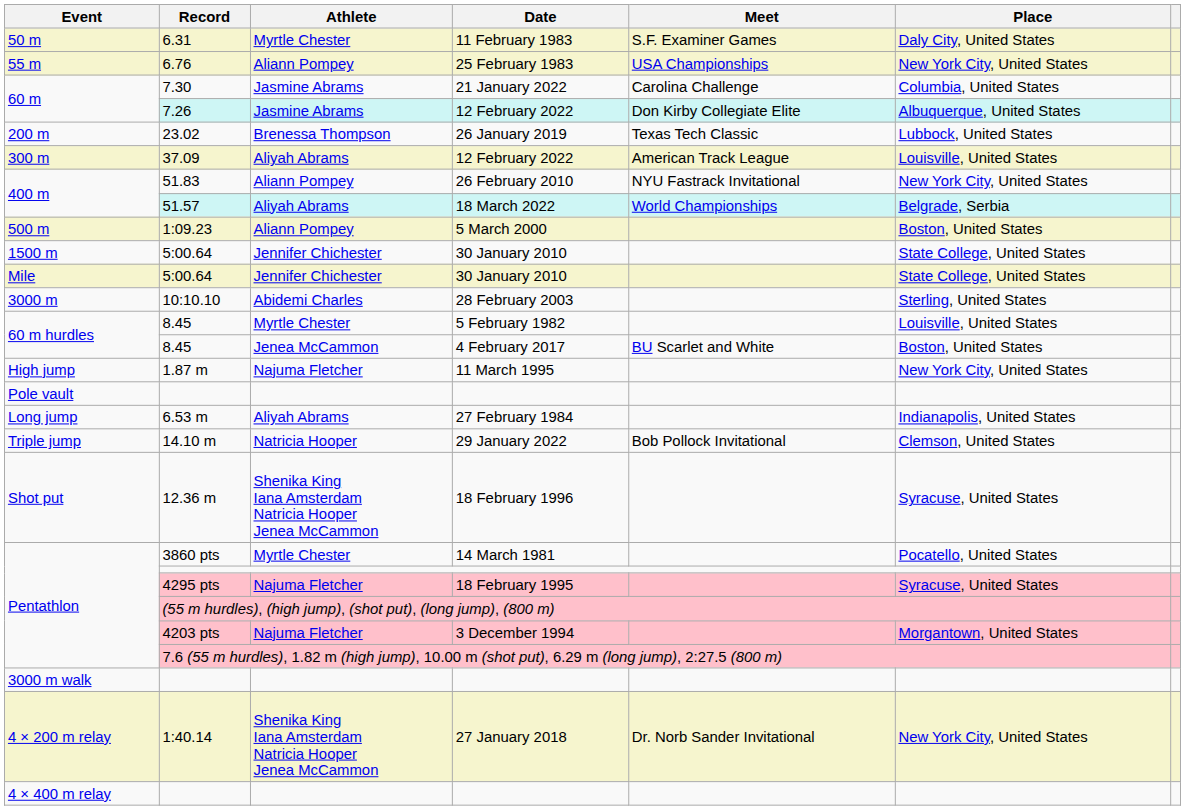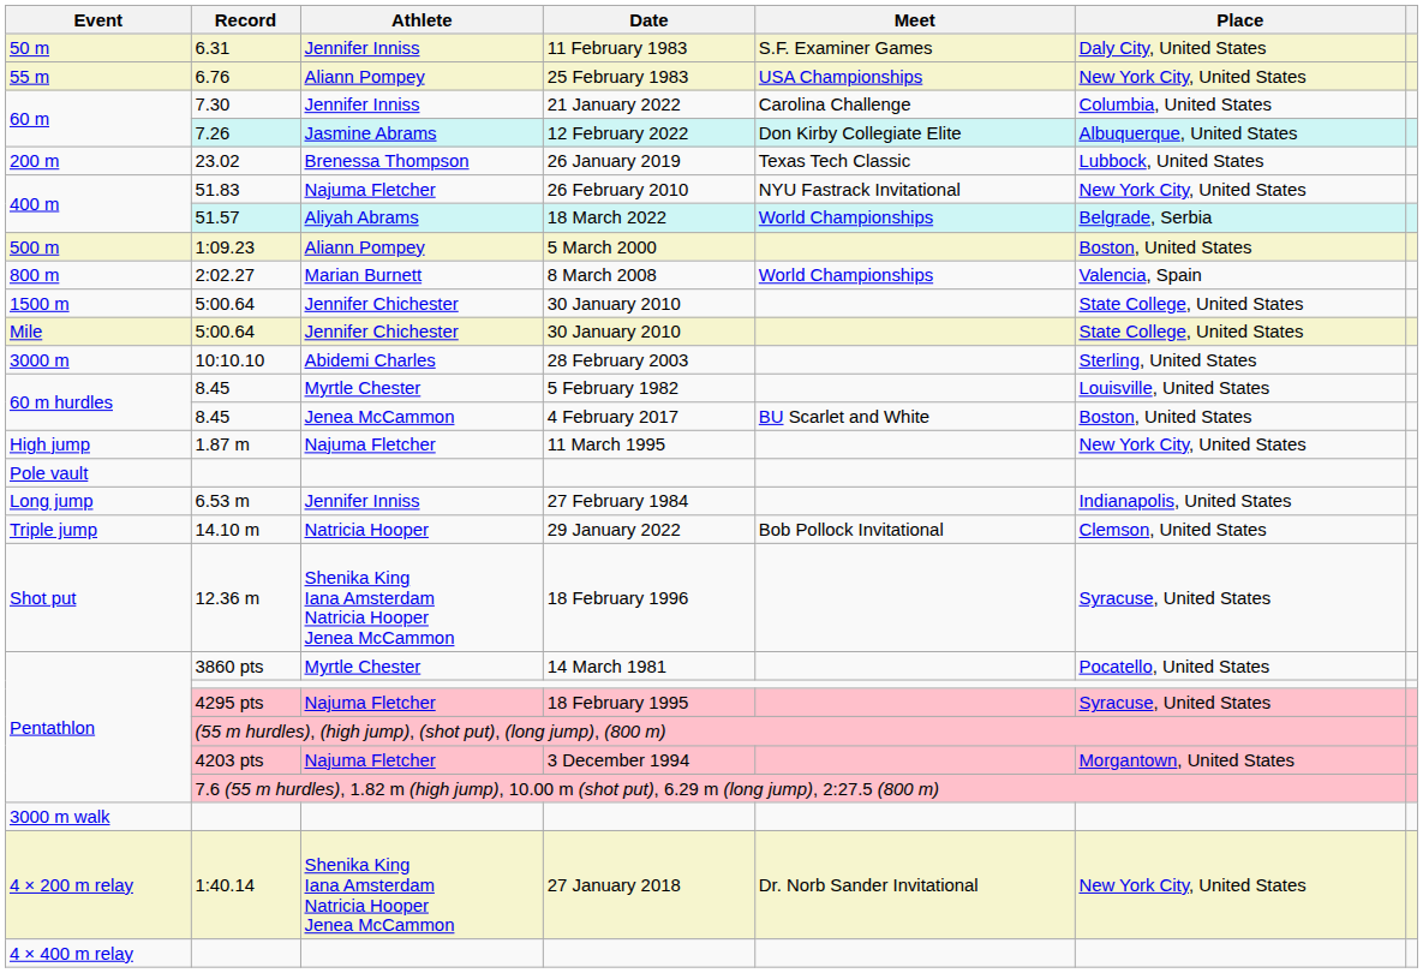 <table class="wikitable" style="font-size:95%; width: 95%;">
 <tr>
 <th>Event</th>
 <th>Record</th>
 <th>Athlete</th>
 <th>Date</th>
 <th>Meet</th>
 <th>Place</th>
 <th></th>
 </tr>
 <tr style="background:#f6F5CE;">
 <td><a href='#'>50 m</a></td>
 <td>6.31</td>
-<td><a href='#'>Myrtle Chester</a></td>
+<td><a href='#'>Jennifer Inniss</a></td>
 <td>11 February 1983</td>
 <td>S.F. Examiner Games</td>
 <td><a href='#'>Daly City</a>, United States</td>
 <td></td>
 </tr>
 <tr style="background:#f6F5CE;">
 <td><a href='#'>55 m</a></td>
 <td>6.76</td>
 <td><a href='#'>Aliann Pompey</a></td>
 <td>25 February 1983</td>
 <td><a href='#'>USA Championships</a></td>
 <td><a href='#'>New York City</a>, United States</td>
 <td></td>
 </tr>
 <tr>
 <td rowspan=2><a href='#'>60 m</a></td>
 <td>7.30</td>
-<td><a href='#'>Jasmine Abrams</a></td>
+<td><a href='#'>Jennifer Inniss</a></td>
 <td>21 January 2022</td>
 <td>Carolina Challenge</td>
 <td><a href='#'>Columbia</a>, United States</td>
 <td></td>
 </tr>
 <tr bgcolor=#CEF6F5>
 <td>7.26 </td>
 <td><a href='#'>Jasmine Abrams</a></td>
 <td>12 February 2022</td>
 <td>Don Kirby Collegiate Elite</td>
 <td><a href='#'>Albuquerque</a>, United States</td>
 <td></td>
 </tr>
 <tr>
 <td><a href='#'>200 m</a></td>
 <td>23.02</td>
 <td><a href='#'>Brenessa Thompson</a></td>
 <td>26 January 2019</td>
 <td>Texas Tech Classic</td>
 <td><a href='#'>Lubbock</a>, United States</td>
 <td></td>
 </tr>
-<tr style="background:#f6F5CE;">
-<td><a href='#'>300 m</a></td>
-<td>37.09</td>
-<td><a href='#'>Aliyah Abrams</a></td>
-<td>12 February 2022</td>
-<td>American Track League</td>
-<td><a href='#'>Louisville</a>, United States</td>
-<td></td>
-</tr>
 <tr>
 <td rowspan=2><a href='#'>400 m</a></td>
 <td>51.83</td>
-<td><a href='#'>Aliann Pompey</a></td>
+<td><a href='#'>Najuma Fletcher</a></td>
 <td>26 February 2010</td>
 <td>NYU Fastrack Invitational</td>
 <td><a href='#'>New York City</a>, United States</td>
 <td></td>
 </tr>
 <tr bgcolor=#CEF6F5>
 <td>51.57</td>
 <td><a href='#'>Aliyah Abrams</a></td>
 <td>18 March 2022</td>
 <td><a href='#'>World Championships</a></td>
 <td><a href='#'>Belgrade</a>, Serbia</td>
 <td></td>
 </tr>
 <tr style="background:#f6F5CE;">
 <td><a href='#'>500 m</a></td>
 <td>1:09.23</td>
 <td><a href='#'>Aliann Pompey</a></td>
 <td>5 March 2000</td>
 <td></td>
 <td><a href='#'>Boston</a>, United States</td>
+<td></td>
+</tr>
+<tr>
+<td><a href='#'>800 m</a></td>
+<td>2:02.27</td>
+<td><a href='#'>Marian Burnett</a></td>
+<td>8 March 2008</td>
+<td><a href='#'>World Championships</a></td>
+<td><a href='#'>Valencia</a>, Spain</td>
 <td></td>
 </tr>
 <tr>
 <td><a href='#'>1500 m</a></td>
 <td>5:00.64 </td>
 <td><a href='#'>Jennifer Chichester</a></td>
 <td>30 January 2010</td>
 <td></td>
 <td><a href='#'>State College</a>, United States</td>
 <td></td>
 </tr>
 <tr style="background:#f6F5CE;">
 <td><a href='#'>Mile</a></td>
 <td>5:00.64</td>
 <td><a href='#'>Jennifer Chichester</a></td>
 <td>30 January 2010</td>
 <td></td>
 <td><a href='#'>State College</a>, United States</td>
 <td></td>
 </tr>
 <tr>
 <td><a href='#'>3000 m</a></td>
 <td>10:10.10</td>
 <td><a href='#'>Abidemi Charles</a></td>
 <td>28 February 2003</td>
 <td></td>
 <td><a href='#'>Sterling</a>, United States</td>
 <td></td>
 </tr>
 <tr>
 <td rowspan=2><a href='#'>60 m hurdles</a></td>
 <td>8.45</td>
 <td><a href='#'>Myrtle Chester</a></td>
 <td>5 February 1982</td>
 <td></td>
 <td><a href='#'>Louisville</a>, United States</td>
 <td></td>
 </tr>
 <tr>
 <td>8.45</td>
 <td><a href='#'>Jenea McCammon</a></td>
 <td>4 February 2017</td>
 <td><a href='#'>BU</a> Scarlet and White</td>
 <td><a href='#'>Boston</a>, United States</td>
 <td></td>
 </tr>
 <tr>
 <td><a href='#'>High jump</a></td>
 <td>1.87 m</td>
 <td><a href='#'>Najuma Fletcher</a></td>
 <td>11 March 1995</td>
 <td></td>
 <td><a href='#'>New York City</a>, United States</td>
 <td></td>
 </tr>
 <tr>
 <td><a href='#'>Pole vault</a></td>
 <td></td>
 <td></td>
 <td></td>
 <td></td>
 <td></td>
 <td></td>
 </tr>
 <tr>
 <td><a href='#'>Long jump</a></td>
 <td>6.53 m</td>
-<td><a href='#'>Aliyah Abrams</a></td>
+<td><a href='#'>Jennifer Inniss</a></td>
 <td>27 February 1984</td>
 <td></td>
 <td><a href='#'>Indianapolis</a>, United States</td>
 <td></td>
 </tr>
 <tr>
 <td><a href='#'>Triple jump</a></td>
 <td>14.10 m</td>
 <td><a href='#'>Natricia Hooper</a></td>
 <td>29 January 2022</td>
 <td>Bob Pollock Invitational</td>
 <td><a href='#'>Clemson</a>, United States</td>
 <td></td>
 </tr>
 <tr>
 <td><a href='#'>Shot put</a></td>
 <td>12.36 m</td>
 <td><br><a href='#'>Shenika King</a><br><a href='#'>Iana Amsterdam</a><br><a href='#'>Natricia Hooper</a><br><a href='#'>Jenea McCammon</a></td>
 <td>18 February 1996</td>
 <td></td>
 <td><a href='#'>Syracuse</a>, United States</td>
 <td></td>
 </tr>
 <tr>
 <td rowspan=6><a href='#'>Pentathlon</a></td>
 <td>3860 pts </td>
 <td><a href='#'>Myrtle Chester</a></td>
 <td>14 March 1981</td>
 <td></td>
 <td><a href='#'>Pocatello</a>, United States</td>
 <td></td>
 </tr>
 <tr>
 <td colspan=5></td>
 <td></td>
 </tr>
 <tr style="background:pink">
 <td>4295 pts </td>
 <td><a href='#'>Najuma Fletcher</a></td>
 <td>18 February 1995</td>
 <td></td>
 <td><a href='#'>Syracuse</a>, United States</td>
 <td></td>
 </tr>
 <tr style="background:pink">
 <td colspan=5><em>(55 m hurdles)</em>, <em>(high jump)</em>, <em>(shot put)</em>, <em>(long jump)</em>, <em>(800 m)</em></td>
 <td></td>
 </tr>
 <tr style="background:pink">
 <td>4203 pts </td>
 <td><a href='#'>Najuma Fletcher</a></td>
 <td>3 December 1994</td>
 <td></td>
 <td><a href='#'>Morgantown</a>, United States</td>
 <td></td>
 </tr>
 <tr style="background:pink">
 <td colspan=5>7.6  <em>(55 m hurdles)</em>, 1.82 m <em>(high jump)</em>, 10.00 m <em>(shot put)</em>, 6.29 m <em>(long jump)</em>, 2:27.5 <em>(800 m)</em></td>
 <td></td>
 </tr>
 <tr>
 <td><a href='#'>3000 m walk</a></td>
 <td></td>
 <td></td>
 <td></td>
 <td></td>
 <td></td>
 <td></td>
 </tr>
 <tr style="background:#f6F5CE;">
 <td><a href='#'>4 × 200 m relay</a></td>
 <td>1:40.14</td>
 <td><br><a href='#'>Shenika King</a><br><a href='#'>Iana Amsterdam</a><br><a href='#'>Natricia Hooper</a><br><a href='#'>Jenea McCammon</a></td>
 <td>27 January 2018</td>
 <td>Dr. Norb Sander Invitational</td>
 <td><a href='#'>New York City</a>, United States</td>
 <td></td>
 </tr>
 <tr>
 <td><a href='#'>4 × 400 m relay</a></td>
 <td></td>
 <td></td>
 <td></td>
 <td></td>
 <td></td>
 <td></td>
 </tr>
 </table>
